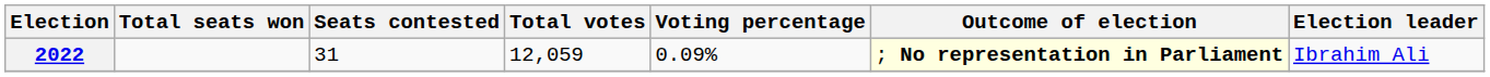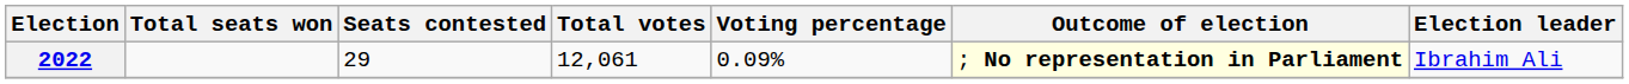 <table class="wikitable">
 <tr>
 <th>Election</th>
 <th>Total seats won</th>
 <th>Seats contested</th>
 <th>Total votes</th>
 <th>Voting percentage</th>
 <th>Outcome of election</th>
 <th>Election leader</th>
 </tr>
 <tr>
 <th><a href='#'>2022</a></th>
 <td></td>
-<td>31</td>
-<td>12,059</td>
+<td>29</td>
+<td>12,061</td>
 <td>0.09%</td>
 <td style="background: lightyellow;">; <strong>No representation in Parliament</strong> </td>
 <td><a href='#'>Ibrahim Ali</a></td>
 </tr>
 <tr>
 </tr>
 </table>
